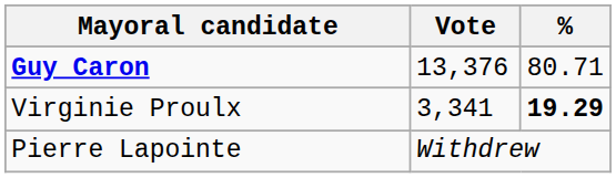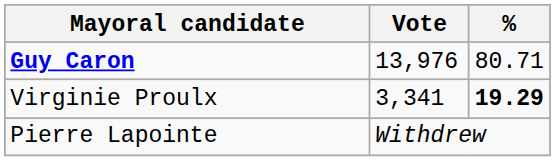 <table class="wikitable">
 <tr>
 <th bgcolor="#DDDDFF" width="200px">Mayoral candidate</th>
 <th bgcolor="#DDDDFF" width="50px">Vote</th>
 <th bgcolor="#DDDDFF" width="30px">%</th>
 </tr>
 <tr>
 <td><strong><a href='#'>Guy Caron</a></strong></td>
-<td>13,376</td>
+<td>13,976</td>
 <td>80.71</td>
 </tr>
 <tr>
 <td>Virginie Proulx</td>
 <td>3,341</td>
 <td><strong>19.29</strong></td>
 </tr>
 <tr>
 <td>Pierre Lapointe</td>
 <td colspan="2"><em>Withdrew</em></td>
 </tr>
 </table>
